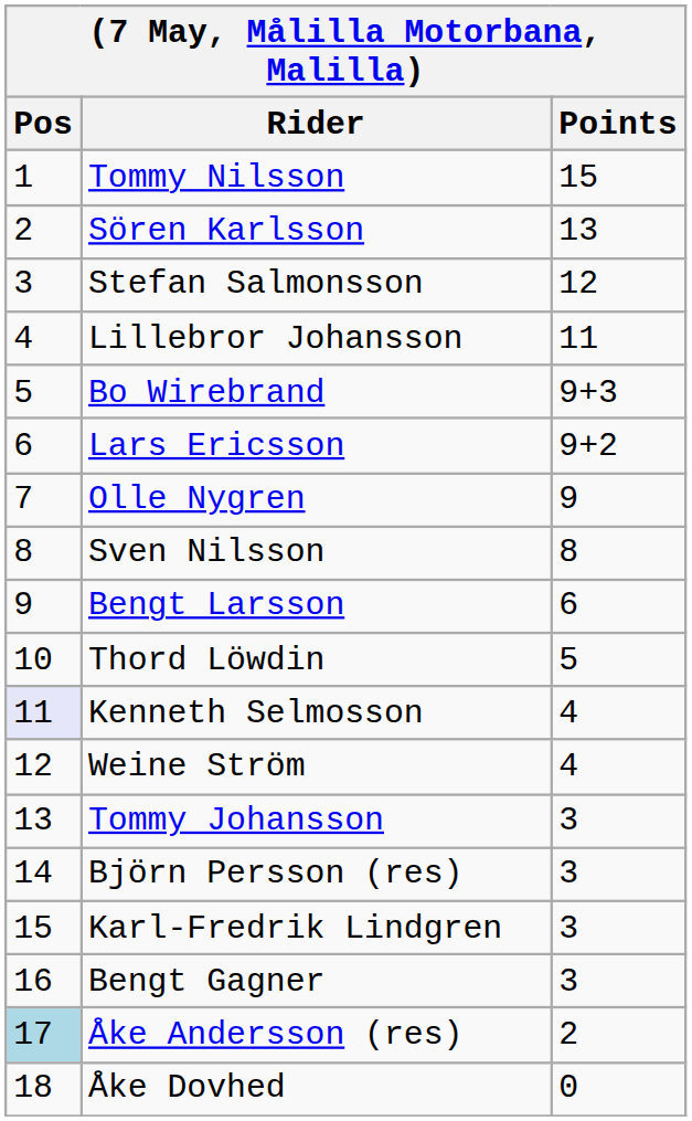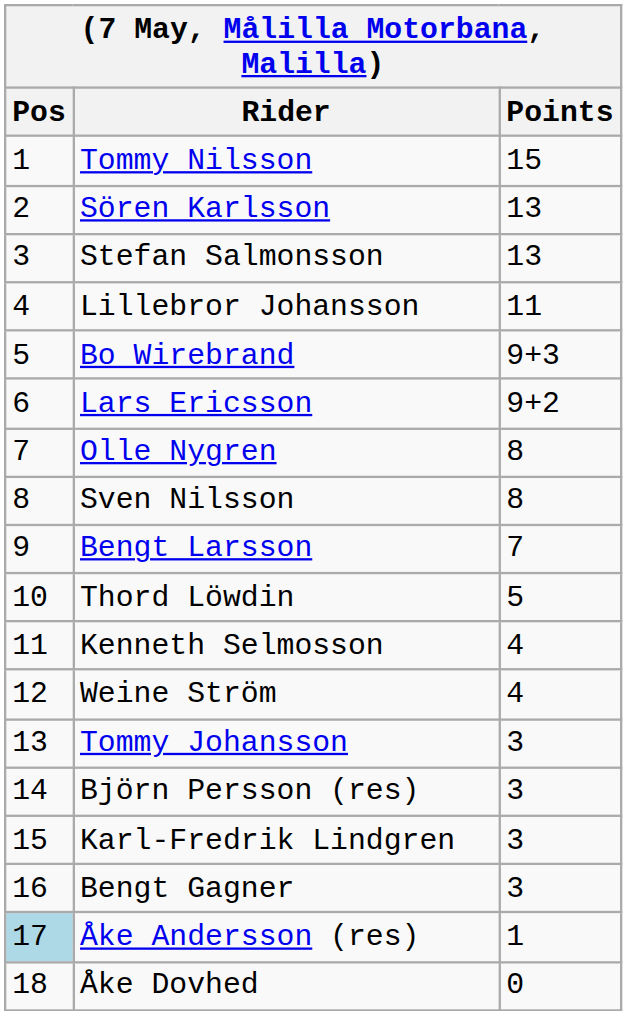 <table class="wikitable">
 <tr>
 <th colspan="6">(7 May, <a href='#'>Målilla Motorbana</a>, <a href='#'>Malilla</a>)</th>
 </tr>
 <tr>
 <th width=20>Pos</th>
 <th width=180>Rider</th>
 <th width=40>Points</th>
 </tr>
 <tr>
 <td>1</td>
 <td style="text-align:left;"><a href='#'>Tommy Nilsson</a></td>
 <td>15</td>
 </tr>
 <tr>
 <td>2</td>
 <td style="text-align:left;"><a href='#'>Sören Karlsson</a></td>
 <td>13</td>
 </tr>
 <tr>
 <td>3</td>
 <td style="text-align:left;">Stefan Salmonsson</td>
-<td>12</td>
+<td>13</td>
 </tr>
 <tr>
 <td>4</td>
 <td style="text-align:left;">Lillebror Johansson</td>
 <td>11</td>
 </tr>
 <tr>
 <td>5</td>
 <td style="text-align:left;"><a href='#'>Bo Wirebrand</a></td>
 <td>9+3</td>
 </tr>
 <tr>
 <td>6</td>
 <td style="text-align:left;"><a href='#'>Lars Ericsson</a></td>
 <td>9+2</td>
 </tr>
 <tr>
 <td>7</td>
 <td style="text-align:left;"><a href='#'>Olle Nygren</a></td>
-<td>9</td>
+<td>8</td>
 </tr>
 <tr>
 <td>8</td>
 <td style="text-align:left;">Sven Nilsson</td>
 <td>8</td>
 </tr>
 <tr>
 <td>9</td>
 <td style="text-align:left;"><a href='#'>Bengt Larsson</a></td>
-<td>6</td>
+<td>7</td>
 </tr>
 <tr>
 <td>10</td>
 <td style="text-align:left;">Thord Löwdin</td>
 <td>5</td>
 </tr>
 <tr>
-<td style="background: lavender;">11</td>
+<td>11</td>
 <td style="text-align:left;">Kenneth Selmosson</td>
 <td>4</td>
 </tr>
 <tr>
 <td>12</td>
 <td style="text-align:left;">Weine Ström</td>
 <td>4</td>
 </tr>
 <tr>
 <td>13</td>
 <td style="text-align:left;"><a href='#'>Tommy Johansson</a></td>
 <td>3</td>
 </tr>
 <tr>
 <td>14</td>
 <td style="text-align:left;">Björn Persson (res)</td>
 <td>3</td>
 </tr>
 <tr>
 <td>15</td>
 <td style="text-align:left;">Karl-Fredrik Lindgren</td>
 <td>3</td>
 </tr>
 <tr>
 <td>16</td>
 <td style="text-align:left;">Bengt Gagner</td>
 <td>3</td>
 </tr>
 <tr>
 <td style="background: lightblue;">17</td>
 <td style="text-align:left;"><a href='#'>Åke Andersson</a> (res)</td>
-<td>2</td>
+<td>1</td>
 </tr>
 <tr>
 <td>18</td>
 <td style="text-align:left;">Åke Dovhed</td>
 <td>0</td>
 </tr>
 </table>
